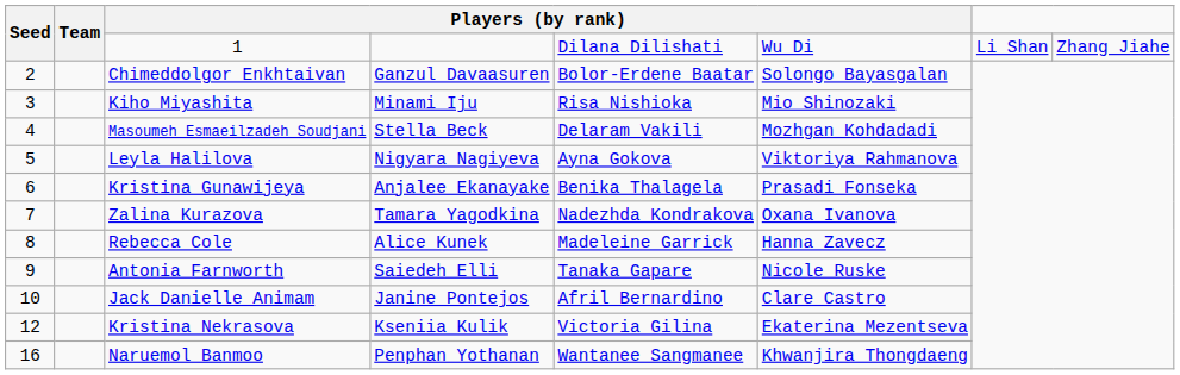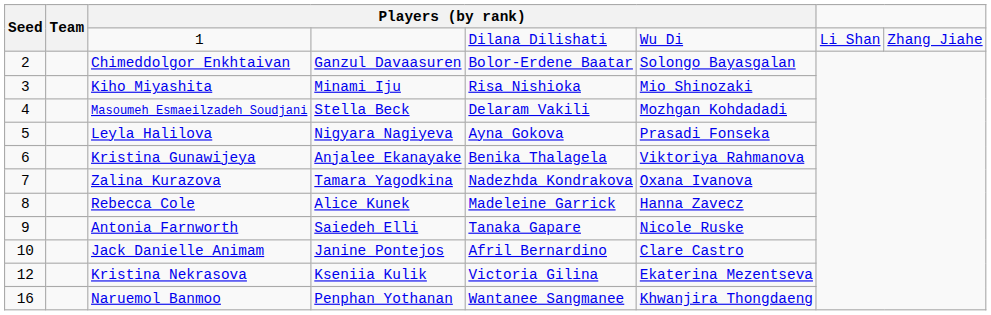 <table class="wikitable sortable">
 <tr>
 <th rowspan=2>Seed</th>
 <th rowspan=2>Team</th>
 <th width=220px colspan=4>Players (by rank)</th>
 </tr>
 <tr>
 <td align=center>1</td>
 <td></td>
 <td><a href='#'>Dilana Dilishati</a></td>
 <td><a href='#'>Wu Di</a></td>
 <td><a href='#'>Li Shan</a></td>
 <td><a href='#'>Zhang Jiahe</a></td>
 </tr>
 <tr>
 <td align=center>2</td>
 <td></td>
 <td><a href='#'>Chimeddolgor Enkhtaivan</a></td>
 <td><a href='#'>Ganzul Davaasuren</a></td>
 <td><a href='#'>Bolor-Erdene Baatar</a></td>
 <td><a href='#'>Solongo Bayasgalan</a></td>
 </tr>
 <tr>
 <td align=center>3</td>
 <td></td>
 <td><a href='#'>Kiho Miyashita</a></td>
 <td><a href='#'>Minami Iju</a></td>
 <td><a href='#'>Risa Nishioka</a></td>
 <td><a href='#'>Mio Shinozaki</a></td>
 </tr>
 <tr>
 <td align=center>4</td>
 <td></td>
 <td><small><a href='#'>Masoumeh Esmaeilzadeh Soudjani</a></small></td>
 <td><a href='#'>Stella Beck</a></td>
 <td><a href='#'>Delaram Vakili</a></td>
 <td><a href='#'>Mozhgan Kohdadadi</a></td>
 </tr>
 <tr>
 <td align=center>5</td>
 <td></td>
 <td><a href='#'>Leyla Halilova</a></td>
 <td><a href='#'>Nigyara Nagiyeva</a></td>
 <td><a href='#'>Ayna Gokova</a></td>
-<td><a href='#'>Viktoriya Rahmanova</a></td>
+<td><a href='#'>Prasadi Fonseka</a></td>
 </tr>
 <tr>
 <td align=center>6</td>
 <td></td>
 <td><a href='#'>Kristina Gunawijeya</a></td>
 <td><a href='#'>Anjalee Ekanayake</a></td>
 <td><a href='#'>Benika Thalagela</a></td>
-<td><a href='#'>Prasadi Fonseka</a></td>
+<td><a href='#'>Viktoriya Rahmanova</a></td>
 </tr>
 <tr>
 <td align=center>7</td>
 <td></td>
 <td><a href='#'>Zalina Kurazova</a></td>
 <td><a href='#'>Tamara Yagodkina</a></td>
 <td><a href='#'>Nadezhda Kondrakova</a></td>
 <td><a href='#'>Oxana Ivanova</a></td>
 </tr>
 <tr>
 <td align=center>8</td>
 <td></td>
 <td><a href='#'>Rebecca Cole</a></td>
 <td><a href='#'>Alice Kunek</a></td>
 <td><a href='#'>Madeleine Garrick</a></td>
 <td><a href='#'>Hanna Zavecz</a></td>
 </tr>
 <tr>
 <td align=center>9</td>
 <td></td>
 <td><a href='#'>Antonia Farnworth</a></td>
 <td><a href='#'>Saiedeh Elli</a></td>
 <td><a href='#'>Tanaka Gapare</a></td>
 <td><a href='#'>Nicole Ruske</a></td>
 </tr>
 <tr>
 <td align=center>10</td>
 <td></td>
 <td><a href='#'>Jack Danielle Animam</a></td>
 <td><a href='#'>Janine Pontejos</a></td>
 <td><a href='#'>Afril Bernardino</a></td>
 <td><a href='#'>Clare Castro</a></td>
 </tr>
 <tr>
 <td align=center>12</td>
 <td></td>
 <td><a href='#'>Kristina Nekrasova</a></td>
 <td><a href='#'>Kseniia Kulik</a></td>
 <td><a href='#'>Victoria Gilina</a></td>
 <td><a href='#'>Ekaterina Mezentseva</a></td>
 </tr>
 <tr>
 <td align=center>16</td>
 <td></td>
 <td><a href='#'>Naruemol Banmoo</a></td>
 <td><a href='#'>Penphan Yothanan</a></td>
 <td><a href='#'>Wantanee Sangmanee</a></td>
 <td><a href='#'>Khwanjira Thongdaeng</a></td>
 </tr>
 </table>
